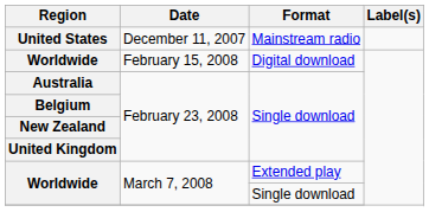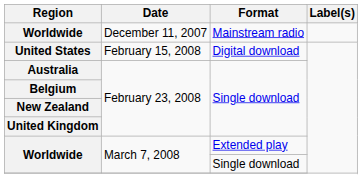 <table class="wikitable plainrowheaders">
 <tr>
 <th scope="col">Region</th>
 <th scope="col">Date</th>
 <th scope="col">Format</th>
 <th scope="col">Label(s)</th>
 </tr>
 <tr>
-<th scope="row">United States</th>
+<th scope="row">Worldwide</th>
 <td>December 11, 2007</td>
 <td><a href='#'>Mainstream radio</a></td>
 <td></td>
 </tr>
 <tr>
-<th scope="row">Worldwide</th>
+<th scope="row">United States</th>
 <td rowspan="1">February 15, 2008</td>
 <td rowspan="1"><a href='#'>Digital download</a></td>
 <td rowspan="8"></td>
 </tr>
 <tr>
 <th scope="row">Australia</th>
 <td rowspan="4">February 23, 2008</td>
 <td rowspan="4"><a href='#'>Single download</a></td>
 </tr>
 <tr>
 <th scope="row">Belgium</th>
 </tr>
 <tr>
 <th scope="row">New Zealand</th>
 </tr>
 <tr>
 <th scope="row">United Kingdom</th>
 </tr>
 <tr>
 <th scope="row" rowspan="2">Worldwide</th>
 <td rowspan="2">March 7, 2008</td>
 <td rowspan="1"><a href='#'>Extended play</a></td>
 </tr>
 <tr>
 <td rowspan="1">Single download</td>
 </tr>
 <tr>
 </tr>
 </table>
